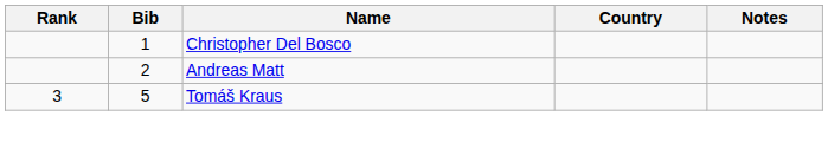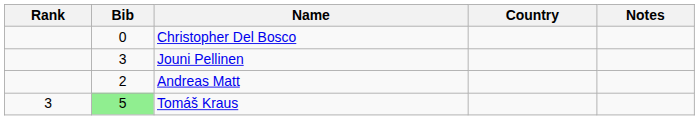 <table class="wikitable" style="text-align:center;" width=40%>
 <tr>
 <th>Rank</th>
 <th>Bib</th>
 <th>Name</th>
 <th>Country</th>
 <th>Notes</th>
 </tr>
 <tr>
 <td></td>
-<td>1</td>
+<td>0</td>
 <td align=left><a href='#'>Christopher Del Bosco</a></td>
+<td align=left></td>
+<td></td>
+</tr>
+<tr>
+<td></td>
+<td>3</td>
+<td align=left><a href='#'>Jouni Pellinen</a></td>
 <td align=left></td>
 <td></td>
 </tr>
 <tr>
 <td></td>
 <td>2</td>
 <td align=left><a href='#'>Andreas Matt</a></td>
 <td align=left></td>
 <td></td>
 </tr>
 <tr>
 <td>3</td>
-<td>5</td>
+<td style="background: lightgreen;">5</td>
 <td align=left><a href='#'>Tomáš Kraus</a></td>
 <td align=left></td>
 <td></td>
 </tr>
 </table>
